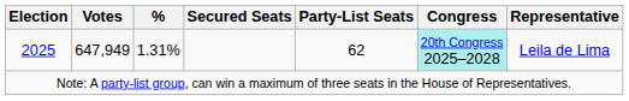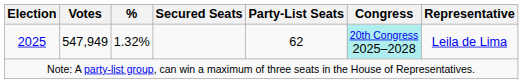 <table class="wikitable" style="text-align:center";>
 <tr>
 <th>Election</th>
 <th>Votes</th>
 <th>%</th>
 <th>Secured Seats</th>
 <th>Party-List Seats</th>
 <th>Congress</th>
 <th>Representative</th>
 </tr>
 <tr>
 <td><a href='#'>2025</a></td>
-<td>647,949</td>
-<td>1.31%</td>
+<td>547,949</td>
+<td>1.32%</td>
 <td></td>
 <td>62</td>
 <td style="background: paleturquoise;"><small><a href='#'>20th Congress</a></small><br>2025–2028<br></td>
 <td><a href='#'>Leila de Lima</a></td>
 </tr>
 <tr>
 <td colspan="9"><small>Note: A <a href='#'>party-list group</a>, can win a maximum of three seats in the House of Representatives.</small></td>
 </tr>
 </table>
